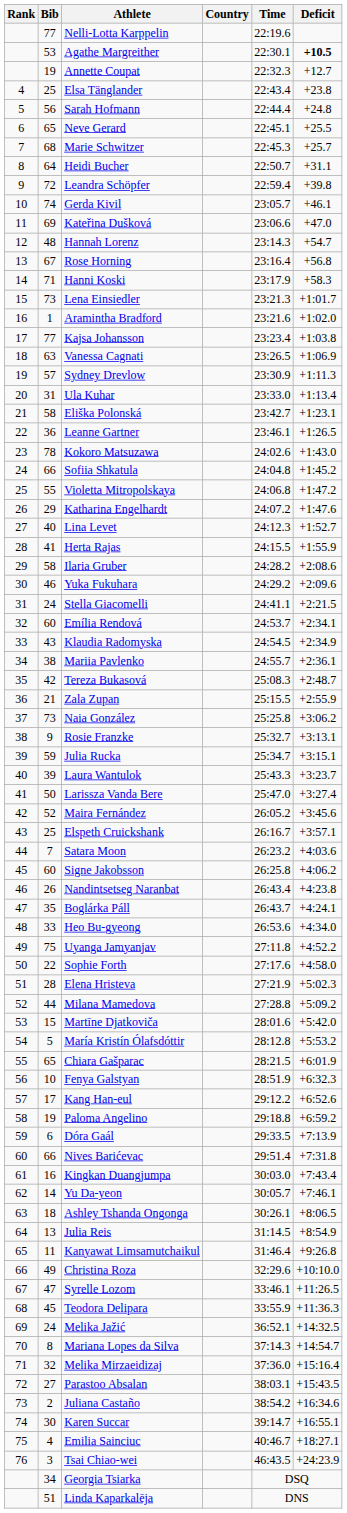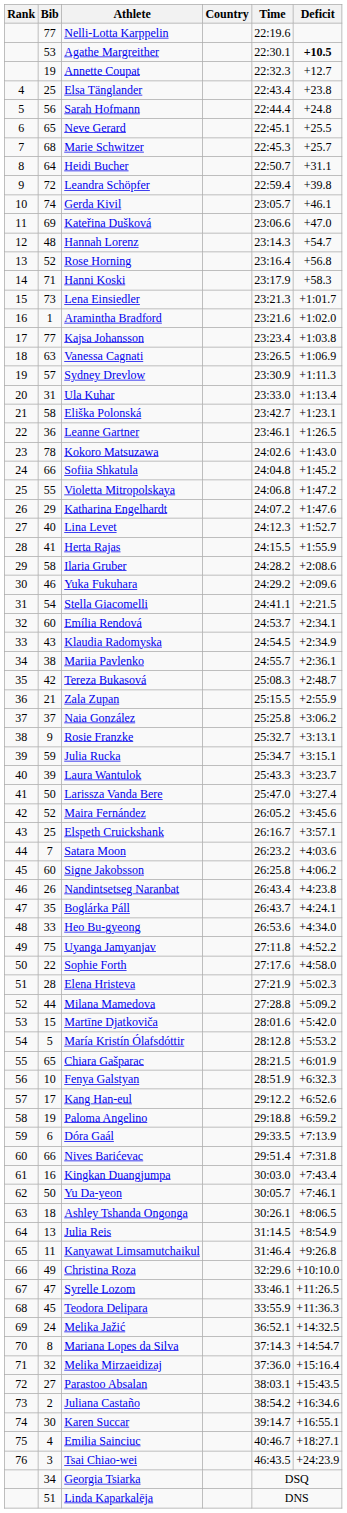 <table class="wikitable sortable" style="text-align:center">
 <tr>
 <th>Rank</th>
 <th>Bib</th>
 <th>Athlete</th>
 <th>Country</th>
 <th>Time</th>
 <th>Deficit</th>
 </tr>
 <tr>
 <td></td>
 <td>77</td>
 <td align=left><a href='#'>Nelli-Lotta Karppelin</a></td>
 <td align=left></td>
 <td>22:19.6</td>
 <td></td>
 </tr>
 <tr>
 <td></td>
 <td>53</td>
 <td align=left><a href='#'>Agathe Margreither</a></td>
 <td align=left></td>
 <td>22:30.1</td>
 <td><strong>+10.5</strong></td>
 </tr>
 <tr>
 <td></td>
 <td>19</td>
 <td align=left><a href='#'>Annette Coupat</a></td>
 <td align=left></td>
 <td>22:32.3</td>
 <td>+12.7</td>
 </tr>
 <tr>
 <td>4</td>
 <td>25</td>
 <td align=left><a href='#'>Elsa Tänglander</a></td>
 <td align=left></td>
 <td>22:43.4</td>
 <td>+23.8</td>
 </tr>
 <tr>
 <td>5</td>
 <td>56</td>
 <td align=left><a href='#'>Sarah Hofmann</a></td>
 <td align=left></td>
 <td>22:44.4</td>
 <td>+24.8</td>
 </tr>
 <tr>
 <td>6</td>
 <td>65</td>
 <td align=left><a href='#'>Neve Gerard</a></td>
 <td align=left></td>
 <td>22:45.1</td>
 <td>+25.5</td>
 </tr>
 <tr>
 <td>7</td>
 <td>68</td>
 <td align=left><a href='#'>Marie Schwitzer</a></td>
 <td align=left></td>
 <td>22:45.3</td>
 <td>+25.7</td>
 </tr>
 <tr>
 <td>8</td>
 <td>64</td>
 <td align=left><a href='#'>Heidi Bucher</a></td>
 <td align=left></td>
 <td>22:50.7</td>
 <td>+31.1</td>
 </tr>
 <tr>
 <td>9</td>
 <td>72</td>
 <td align=left><a href='#'>Leandra Schöpfer</a></td>
 <td align=left></td>
 <td>22:59.4</td>
 <td>+39.8</td>
 </tr>
 <tr>
 <td>10</td>
 <td>74</td>
 <td align=left><a href='#'>Gerda Kivil</a></td>
 <td align=left></td>
 <td>23:05.7</td>
 <td>+46.1</td>
 </tr>
 <tr>
 <td>11</td>
 <td>69</td>
 <td align=left><a href='#'>Kateřina Dušková</a></td>
 <td align=left></td>
 <td>23:06.6</td>
 <td>+47.0</td>
 </tr>
 <tr>
 <td>12</td>
 <td>48</td>
 <td align=left><a href='#'>Hannah Lorenz</a></td>
 <td align=left></td>
 <td>23:14.3</td>
 <td>+54.7</td>
 </tr>
 <tr>
 <td>13</td>
-<td>67</td>
+<td>52</td>
 <td align=left><a href='#'>Rose Horning</a></td>
 <td align=left></td>
 <td>23:16.4</td>
 <td>+56.8</td>
 </tr>
 <tr>
 <td>14</td>
 <td>71</td>
 <td align=left><a href='#'>Hanni Koski</a></td>
 <td align=left></td>
 <td>23:17.9</td>
 <td>+58.3</td>
 </tr>
 <tr>
 <td>15</td>
 <td>73</td>
 <td align=left><a href='#'>Lena Einsiedler</a></td>
 <td align=left></td>
 <td>23:21.3</td>
 <td>+1:01.7</td>
 </tr>
 <tr>
 <td>16</td>
 <td>1</td>
 <td align=left><a href='#'>Aramintha Bradford</a></td>
 <td align=left></td>
 <td>23:21.6</td>
 <td>+1:02.0</td>
 </tr>
 <tr>
 <td>17</td>
 <td>77</td>
 <td align=left><a href='#'>Kajsa Johansson</a></td>
 <td align=left></td>
 <td>23:23.4</td>
 <td>+1:03.8</td>
 </tr>
 <tr>
 <td>18</td>
 <td>63</td>
 <td align=left><a href='#'>Vanessa Cagnati</a></td>
 <td align=left></td>
 <td>23:26.5</td>
 <td>+1:06.9</td>
 </tr>
 <tr>
 <td>19</td>
 <td>57</td>
 <td align=left><a href='#'>Sydney Drevlow</a></td>
 <td align=left></td>
 <td>23:30.9</td>
 <td>+1:11.3</td>
 </tr>
 <tr>
 <td>20</td>
 <td>31</td>
 <td align=left><a href='#'>Ula Kuhar</a></td>
 <td align=left></td>
 <td>23:33.0</td>
 <td>+1:13.4</td>
 </tr>
 <tr>
 <td>21</td>
 <td>58</td>
 <td align=left><a href='#'>Eliška Polonská</a></td>
 <td align=left></td>
 <td>23:42.7</td>
 <td>+1:23.1</td>
 </tr>
 <tr>
 <td>22</td>
 <td>36</td>
 <td align=left><a href='#'>Leanne Gartner</a></td>
 <td align=left></td>
 <td>23:46.1</td>
 <td>+1:26.5</td>
 </tr>
 <tr>
 <td>23</td>
 <td>78</td>
 <td align=left><a href='#'>Kokoro Matsuzawa</a></td>
 <td align=left></td>
 <td>24:02.6</td>
 <td>+1:43.0</td>
 </tr>
 <tr>
 <td>24</td>
 <td>66</td>
 <td align=left><a href='#'>Sofiia Shkatula</a></td>
 <td align=left></td>
 <td>24:04.8</td>
 <td>+1:45.2</td>
 </tr>
 <tr>
 <td>25</td>
 <td>55</td>
 <td align=left><a href='#'>Violetta Mitropolskaya</a></td>
 <td align=left></td>
 <td>24:06.8</td>
 <td>+1:47.2</td>
 </tr>
 <tr>
 <td>26</td>
 <td>29</td>
 <td align=left><a href='#'>Katharina Engelhardt</a></td>
 <td align=left></td>
 <td>24:07.2</td>
 <td>+1:47.6</td>
 </tr>
 <tr>
 <td>27</td>
 <td>40</td>
 <td align=left><a href='#'>Lina Levet</a></td>
 <td align=left></td>
 <td>24:12.3</td>
 <td>+1:52.7</td>
 </tr>
 <tr>
 <td>28</td>
 <td>41</td>
 <td align=left><a href='#'>Herta Rajas</a></td>
 <td align=left></td>
 <td>24:15.5</td>
 <td>+1:55.9</td>
 </tr>
 <tr>
 <td>29</td>
 <td>58</td>
 <td align=left><a href='#'>Ilaria Gruber</a></td>
 <td align=left></td>
 <td>24:28.2</td>
 <td>+2:08.6</td>
 </tr>
 <tr>
 <td>30</td>
 <td>46</td>
 <td align=left><a href='#'>Yuka Fukuhara</a></td>
 <td align=left></td>
 <td>24:29.2</td>
 <td>+2:09.6</td>
 </tr>
 <tr>
 <td>31</td>
-<td>24</td>
+<td>54</td>
 <td align=left><a href='#'>Stella Giacomelli</a></td>
 <td align=left></td>
 <td>24:41.1</td>
 <td>+2:21.5</td>
 </tr>
 <tr>
 <td>32</td>
 <td>60</td>
 <td align=left><a href='#'>Emília Rendová</a></td>
 <td align=left></td>
 <td>24:53.7</td>
 <td>+2:34.1</td>
 </tr>
 <tr>
 <td>33</td>
 <td>43</td>
 <td align=left><a href='#'>Klaudia Radomyska</a></td>
 <td align=left></td>
 <td>24:54.5</td>
 <td>+2:34.9</td>
 </tr>
 <tr>
 <td>34</td>
 <td>38</td>
 <td align=left><a href='#'>Mariia Pavlenko</a></td>
 <td align=left></td>
 <td>24:55.7</td>
 <td>+2:36.1</td>
 </tr>
 <tr>
 <td>35</td>
 <td>42</td>
 <td align=left><a href='#'>Tereza Bukasová</a></td>
 <td align=left></td>
 <td>25:08.3</td>
 <td>+2:48.7</td>
 </tr>
 <tr>
 <td>36</td>
 <td>21</td>
 <td align=left><a href='#'>Zala Zupan</a></td>
 <td align=left></td>
 <td>25:15.5</td>
 <td>+2:55.9</td>
 </tr>
 <tr>
 <td>37</td>
-<td>73</td>
+<td>37</td>
 <td align=left><a href='#'>Naia González</a></td>
 <td align=left></td>
 <td>25:25.8</td>
 <td>+3:06.2</td>
 </tr>
 <tr>
 <td>38</td>
 <td>9</td>
 <td align=left><a href='#'>Rosie Franzke</a></td>
 <td align=left></td>
 <td>25:32.7</td>
 <td>+3:13.1</td>
 </tr>
 <tr>
 <td>39</td>
 <td>59</td>
 <td align=left><a href='#'>Julia Rucka</a></td>
 <td align=left></td>
 <td>25:34.7</td>
 <td>+3:15.1</td>
 </tr>
 <tr>
 <td>40</td>
 <td>39</td>
 <td align=left><a href='#'>Laura Wantulok</a></td>
 <td align=left></td>
 <td>25:43.3</td>
 <td>+3:23.7</td>
 </tr>
 <tr>
 <td>41</td>
 <td>50</td>
 <td align=left><a href='#'>Larissza Vanda Bere</a></td>
 <td align=left></td>
 <td>25:47.0</td>
 <td>+3:27.4</td>
 </tr>
 <tr>
 <td>42</td>
 <td>52</td>
 <td align=left><a href='#'>Maira Fernández</a></td>
 <td align=left></td>
 <td>26:05.2</td>
 <td>+3:45.6</td>
 </tr>
 <tr>
 <td>43</td>
 <td>25</td>
 <td align=left><a href='#'>Elspeth Cruickshank</a></td>
 <td align=left></td>
 <td>26:16.7</td>
 <td>+3:57.1</td>
 </tr>
 <tr>
 <td>44</td>
 <td>7</td>
 <td align=left><a href='#'>Satara Moon</a></td>
 <td align=left></td>
 <td>26:23.2</td>
 <td>+4:03.6</td>
 </tr>
 <tr>
 <td>45</td>
 <td>60</td>
 <td align=left><a href='#'>Signe Jakobsson</a></td>
 <td align=left></td>
 <td>26:25.8</td>
 <td>+4:06.2</td>
 </tr>
 <tr>
 <td>46</td>
 <td>26</td>
 <td align=left><a href='#'>Nandintsetseg Naranbat</a></td>
 <td align=left></td>
 <td>26:43.4</td>
 <td>+4:23.8</td>
 </tr>
 <tr>
 <td>47</td>
 <td>35</td>
 <td align=left><a href='#'>Boglárka Páll</a></td>
 <td align=left></td>
 <td>26:43.7</td>
 <td>+4:24.1</td>
 </tr>
 <tr>
 <td>48</td>
 <td>33</td>
 <td align=left><a href='#'>Heo Bu-gyeong</a></td>
 <td align=left></td>
 <td>26:53.6</td>
 <td>+4:34.0</td>
 </tr>
 <tr>
 <td>49</td>
 <td>75</td>
 <td align=left><a href='#'>Uyanga Jamyanjav</a></td>
 <td align=left></td>
 <td>27:11.8</td>
 <td>+4:52.2</td>
 </tr>
 <tr>
 <td>50</td>
 <td>22</td>
 <td align=left><a href='#'>Sophie Forth</a></td>
 <td align=left></td>
 <td>27:17.6</td>
 <td>+4:58.0</td>
 </tr>
 <tr>
 <td>51</td>
 <td>28</td>
 <td align=left><a href='#'>Elena Hristeva</a></td>
 <td align=left></td>
 <td>27:21.9</td>
 <td>+5:02.3</td>
 </tr>
 <tr>
 <td>52</td>
 <td>44</td>
 <td align=left><a href='#'>Milana Mamedova</a></td>
 <td align=left></td>
 <td>27:28.8</td>
 <td>+5:09.2</td>
 </tr>
 <tr>
 <td>53</td>
 <td>15</td>
 <td align=left><a href='#'>Martīne Djatkoviča</a></td>
 <td align=left></td>
 <td>28:01.6</td>
 <td>+5:42.0</td>
 </tr>
 <tr>
 <td>54</td>
 <td>5</td>
 <td align=left><a href='#'>María Kristín Ólafsdóttir</a></td>
 <td align=left></td>
 <td>28:12.8</td>
 <td>+5:53.2</td>
 </tr>
 <tr>
 <td>55</td>
 <td>65</td>
 <td align=left><a href='#'>Chiara Gašparac</a></td>
 <td align=left></td>
 <td>28:21.5</td>
 <td>+6:01.9</td>
 </tr>
 <tr>
 <td>56</td>
 <td>10</td>
 <td align=left><a href='#'>Fenya Galstyan</a></td>
 <td align=left></td>
 <td>28:51.9</td>
 <td>+6:32.3</td>
 </tr>
 <tr>
 <td>57</td>
 <td>17</td>
 <td align=left><a href='#'>Kang Han-eul</a></td>
 <td align=left></td>
 <td>29:12.2</td>
 <td>+6:52.6</td>
 </tr>
 <tr>
 <td>58</td>
 <td>19</td>
 <td align=left><a href='#'>Paloma Angelino</a></td>
 <td align=left></td>
 <td>29:18.8</td>
 <td>+6:59.2</td>
 </tr>
 <tr>
 <td>59</td>
 <td>6</td>
 <td align=left><a href='#'>Dóra Gaál</a></td>
 <td align=left></td>
 <td>29:33.5</td>
 <td>+7:13.9</td>
 </tr>
 <tr>
 <td>60</td>
 <td>66</td>
 <td align=left><a href='#'>Nives Barićevac</a></td>
 <td align=left></td>
 <td>29:51.4</td>
 <td>+7:31.8</td>
 </tr>
 <tr>
 <td>61</td>
 <td>16</td>
 <td align=left><a href='#'>Kingkan Duangjumpa</a></td>
 <td align=left></td>
 <td>30:03.0</td>
 <td>+7:43.4</td>
 </tr>
 <tr>
 <td>62</td>
-<td>14</td>
+<td>50</td>
 <td align=left><a href='#'>Yu Da-yeon</a></td>
 <td align=left></td>
 <td>30:05.7</td>
 <td>+7:46.1</td>
 </tr>
 <tr>
 <td>63</td>
 <td>18</td>
 <td align=left><a href='#'>Ashley Tshanda Ongonga</a></td>
 <td align=left></td>
 <td>30:26.1</td>
 <td>+8:06.5</td>
 </tr>
 <tr>
 <td>64</td>
 <td>13</td>
 <td align=left><a href='#'>Julia Reis</a></td>
 <td align=left></td>
 <td>31:14.5</td>
 <td>+8:54.9</td>
 </tr>
 <tr>
 <td>65</td>
 <td>11</td>
 <td align=left><a href='#'>Kanyawat Limsamutchaikul</a></td>
 <td align=left></td>
 <td>31:46.4</td>
 <td>+9:26.8</td>
 </tr>
 <tr>
 <td>66</td>
 <td>49</td>
 <td align=left><a href='#'>Christina Roza</a></td>
 <td align=left></td>
 <td>32:29.6</td>
 <td>+10:10.0</td>
 </tr>
 <tr>
 <td>67</td>
 <td>47</td>
 <td align=left><a href='#'>Syrelle Lozom</a></td>
 <td align=left></td>
 <td>33:46.1</td>
 <td>+11:26.5</td>
 </tr>
 <tr>
 <td>68</td>
 <td>45</td>
 <td align=left><a href='#'>Teodora Delipara</a></td>
 <td align=left></td>
 <td>33:55.9</td>
 <td>+11:36.3</td>
 </tr>
 <tr>
 <td>69</td>
 <td>24</td>
 <td align=left><a href='#'>Melika Jažić</a></td>
 <td align=left></td>
 <td>36:52.1</td>
 <td>+14:32.5</td>
 </tr>
 <tr>
 <td>70</td>
 <td>8</td>
 <td align=left><a href='#'>Mariana Lopes da Silva</a></td>
 <td align=left></td>
 <td>37:14.3</td>
 <td>+14:54.7</td>
 </tr>
 <tr>
 <td>71</td>
 <td>32</td>
 <td align=left><a href='#'>Melika Mirzaeidizaj</a></td>
 <td align=left></td>
 <td>37:36.0</td>
 <td>+15:16.4</td>
 </tr>
 <tr>
 <td>72</td>
 <td>27</td>
 <td align=left><a href='#'>Parastoo Absalan</a></td>
 <td align=left></td>
 <td>38:03.1</td>
 <td>+15:43.5</td>
 </tr>
 <tr>
 <td>73</td>
 <td>2</td>
 <td align=left><a href='#'>Juliana Castaño</a></td>
 <td align=left></td>
 <td>38:54.2</td>
 <td>+16:34.6</td>
 </tr>
 <tr>
 <td>74</td>
 <td>30</td>
 <td align=left><a href='#'>Karen Succar</a></td>
 <td align=left></td>
 <td>39:14.7</td>
 <td>+16:55.1</td>
 </tr>
 <tr>
 <td>75</td>
 <td>4</td>
 <td align=left><a href='#'>Emilia Sainciuc</a></td>
 <td align=left></td>
 <td>40:46.7</td>
 <td>+18:27.1</td>
 </tr>
 <tr>
 <td>76</td>
 <td>3</td>
 <td align=left><a href='#'>Tsai Chiao-wei</a></td>
 <td align=left></td>
 <td>46:43.5</td>
 <td>+24:23.9</td>
 </tr>
 <tr>
 <td></td>
 <td>34</td>
 <td align=left><a href='#'>Georgia Tsiarka</a></td>
 <td align=left></td>
 <td colspan=2>DSQ</td>
 </tr>
 <tr>
 <td></td>
 <td>51</td>
 <td align=left><a href='#'>Linda Kaparkalēja</a></td>
 <td align=left></td>
 <td colspan=2>DNS</td>
 </tr>
 </table>
